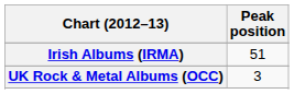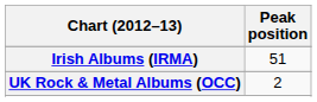 <table class="wikitable sortable plainrowheaders" style="text-align:center">
 <tr>
 <th scope="col">Chart (2012–13)</th>
 <th scope="col">Peak<br>position</th>
 </tr>
 <tr>
 </tr>
 <tr>
 </tr>
 <tr>
 </tr>
 <tr>
 </tr>
 <tr>
 </tr>
 <tr>
 </tr>
 <tr>
 </tr>
 <tr>
 </tr>
 <tr>
 </tr>
 <tr>
 </tr>
 <tr>
 </tr>
 <tr>
 <th scope="row"><a href='#'>Irish Albums</a> (<a href='#'>IRMA</a>)</th>
 <td>51</td>
 </tr>
 <tr>
 </tr>
 <tr>
 </tr>
 <tr>
 </tr>
 <tr>
 </tr>
 <tr>
 </tr>
 <tr>
 </tr>
 <tr>
 </tr>
 <tr>
 <th scope="row"><a href='#'>UK Rock & Metal Albums</a> (<a href='#'>OCC</a>)</th>
-<td>3</td>
+<td>2</td>
 </tr>
 <tr>
 </tr>
 <tr>
 </tr>
 <tr>
 </tr>
 <tr>
 </tr>
 </table>
